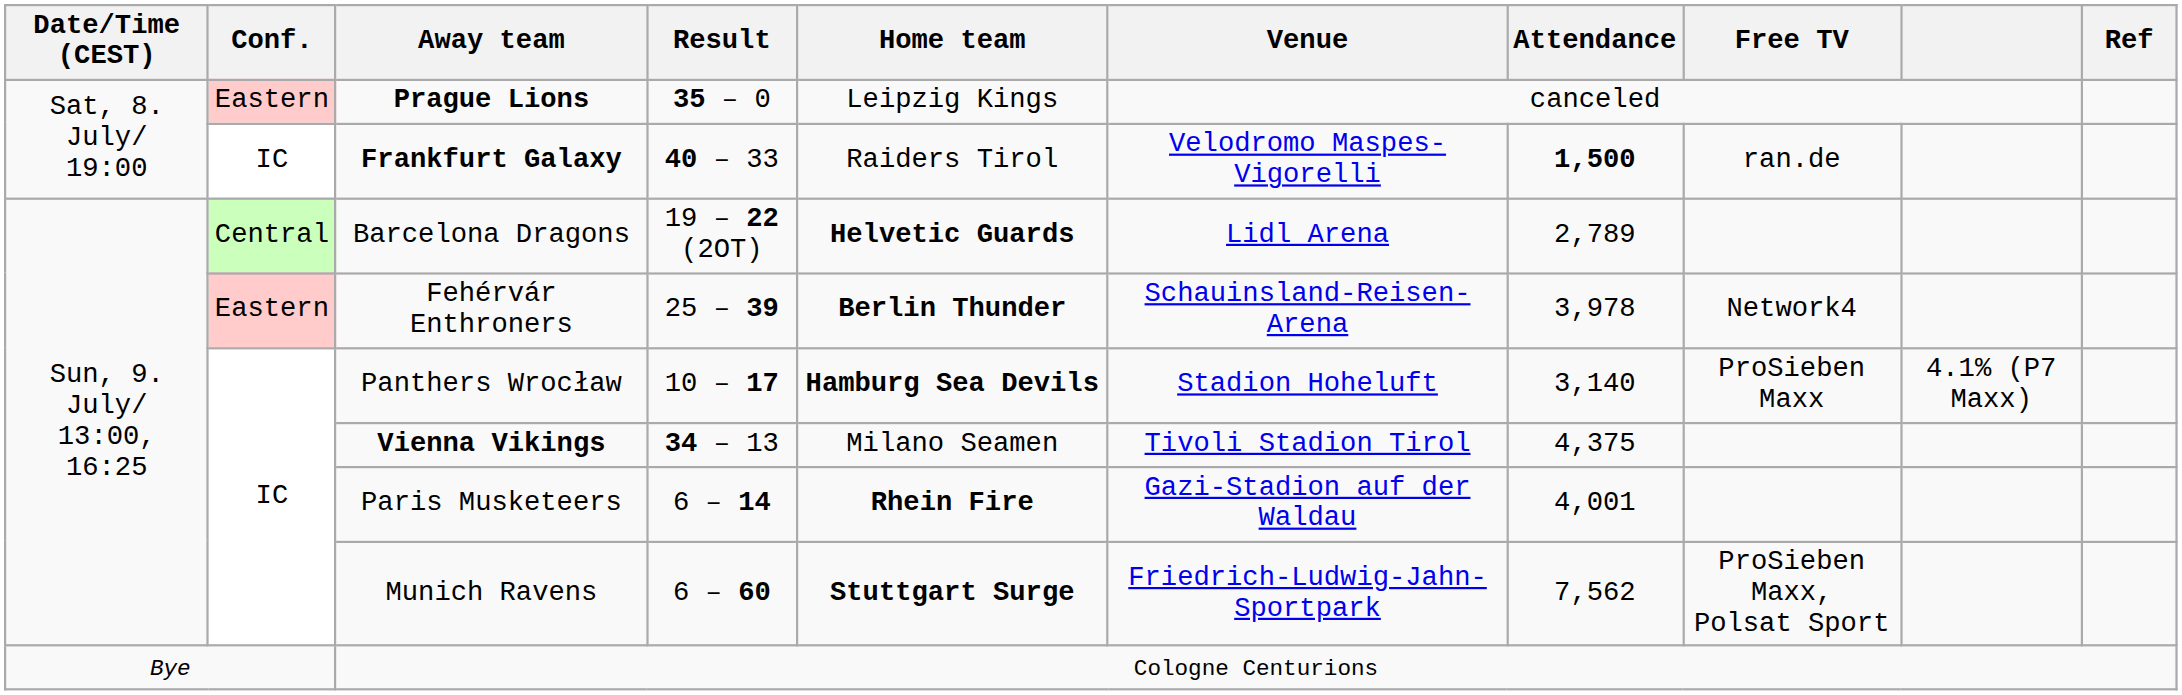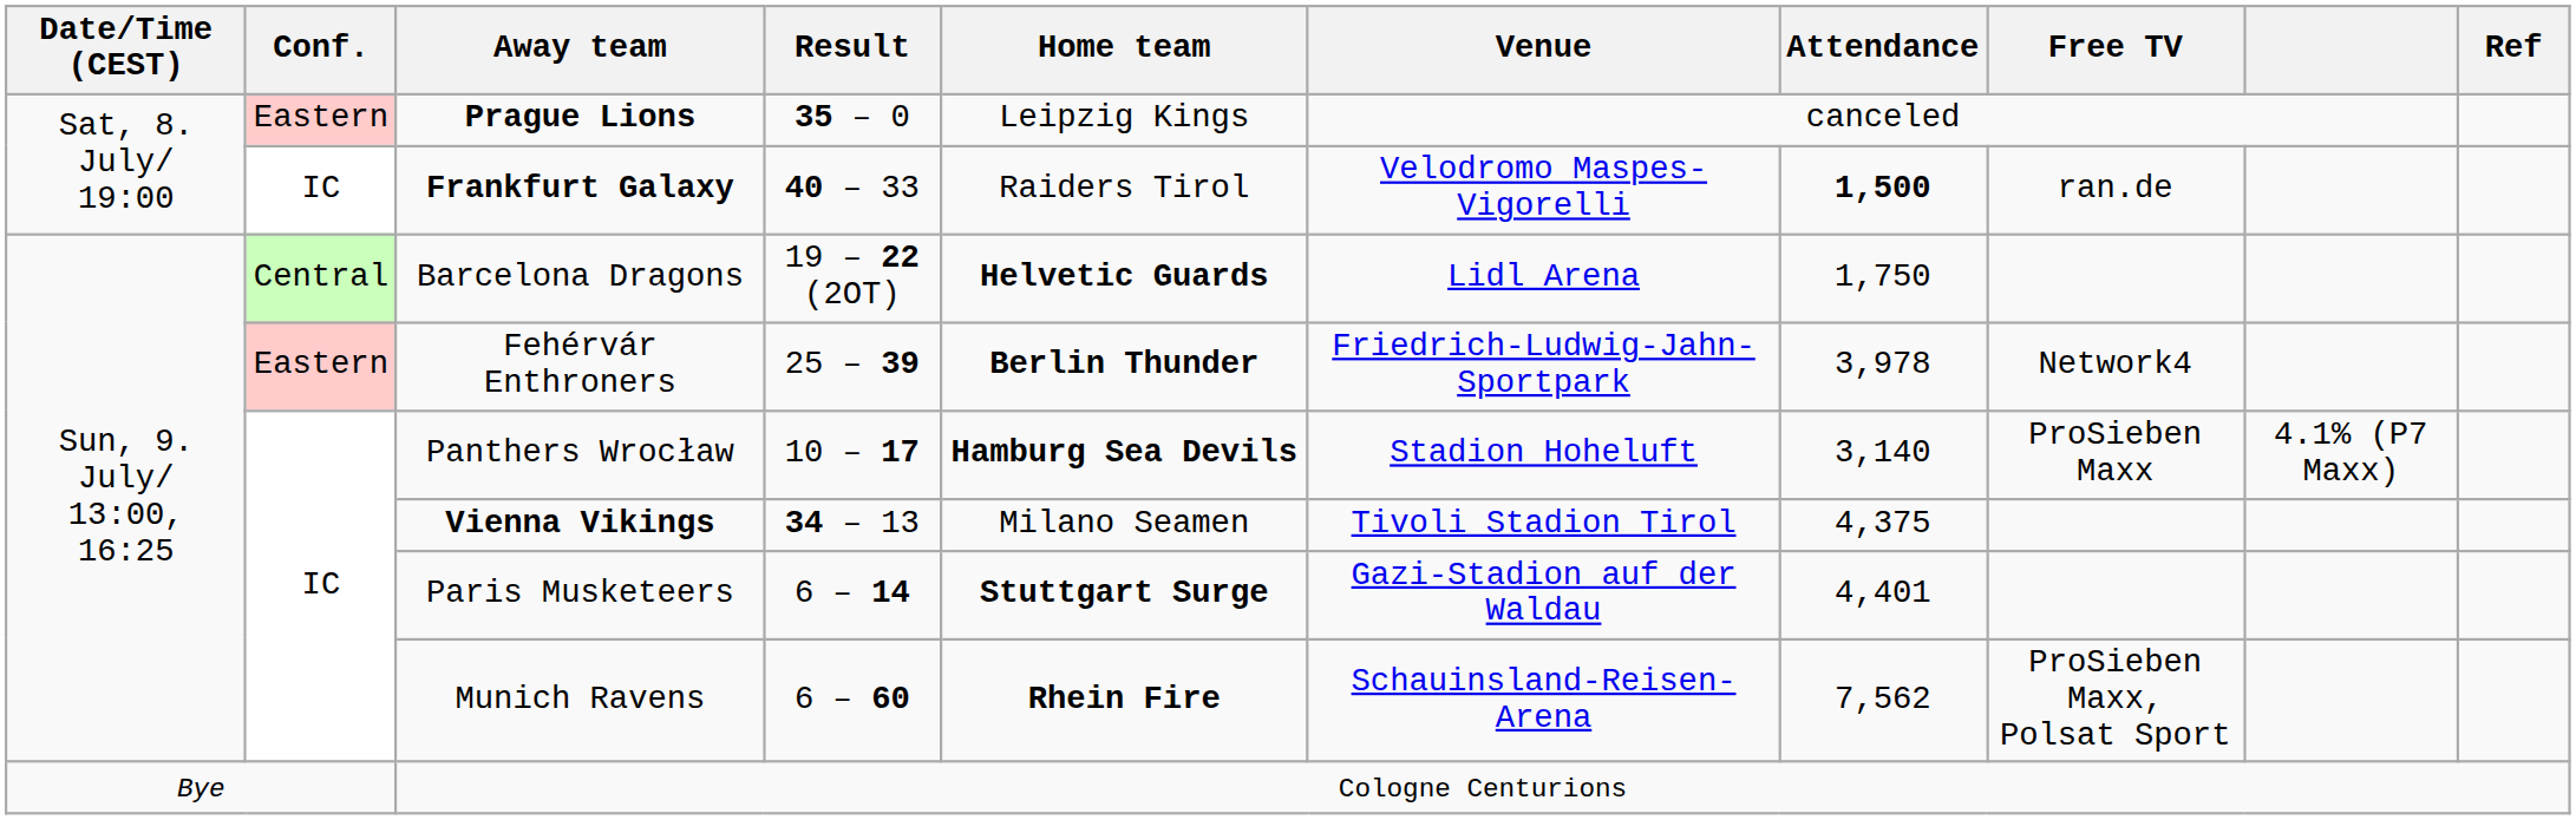 <table class="mw-collapsible wikitable" style="font-size:95%; text-align:center; width:80em">
 <tr>
 <th style="width:7em;">Date/Time (CEST)</th>
 <th style="width:4em;">Conf.</th>
 <th style="width:11em;">Away team</th>
 <th style="width:5em;">Result</th>
 <th style="width:11em;">Home team</th>
 <th>Venue</th>
 <th>Attendance</th>
 <th>Free TV</th>
 <th></th>
 <th style="width:3em;">Ref</th>
 </tr>
 <tr>
 <td rowspan="2">Sat, 8. July/<br>19:00</td>
 <td style="background:#FFCBCB">Eastern</td>
 <td><strong>Prague Lions</strong></td>
 <td><strong>35</strong> – 0</td>
 <td>Leipzig Kings</td>
 <td colspan="4">canceled</td>
 <td></td>
 </tr>
 <tr>
 <td style="background:#FFFFFF">IC</td>
 <td><strong>Frankfurt Galaxy</strong></td>
 <td><strong>40</strong> – 33</td>
 <td>Raiders Tirol</td>
 <td><a href='#'>Velodromo Maspes-Vigorelli</a></td>
 <td><strong>1,500</strong></td>
 <td>ran.de</td>
 <td></td>
 <td></td>
 </tr>
 <tr>
 <td rowspan="6">Sun, 9. July/<br>13:00, 16:25</td>
 <td style='background:#CBFFBC'>Central</td>
 <td>Barcelona Dragons</td>
 <td>19 – <strong>22</strong> (2OT)</td>
 <td><strong>Helvetic Guards</strong></td>
 <td><a href='#'>Lidl Arena</a></td>
-<td>2,789</td>
+<td>1,750</td>
 <td></td>
 <td></td>
 <td></td>
 </tr>
 <tr>
 <td style='background:#FFCBCB'>Eastern</td>
 <td>Fehérvár Enthroners</td>
 <td>25 – <strong>39</strong></td>
 <td><strong>Berlin Thunder</strong></td>
-<td><a href='#'>Schauinsland-Reisen-Arena</a></td>
+<td><a href='#'>Friedrich-Ludwig-Jahn-Sportpark</a></td>
 <td>3,978</td>
 <td>Network4</td>
 <td></td>
 <td></td>
 </tr>
 <tr>
 <td rowspan="4" style="background:#FFFFFF">IC</td>
 <td>Panthers Wrocław</td>
 <td>10 – <strong>17</strong></td>
 <td><strong>Hamburg Sea Devils</strong></td>
 <td><a href='#'>Stadion Hoheluft</a></td>
 <td>3,140</td>
 <td>ProSieben Maxx</td>
 <td>4.1% (P7 Maxx)</td>
 <td></td>
 </tr>
 <tr>
 <td><strong>Vienna Vikings</strong></td>
 <td><strong>34</strong> – 13</td>
 <td>Milano Seamen</td>
 <td><a href='#'>Tivoli Stadion Tirol</a></td>
 <td>4,375</td>
 <td></td>
 <td></td>
 <td></td>
 </tr>
 <tr>
 <td>Paris Musketeers</td>
 <td>6 – <strong>14</strong></td>
-<td><strong>Rhein Fire</strong></td>
+<td><strong>Stuttgart Surge</strong></td>
 <td><a href='#'>Gazi-Stadion auf der Waldau</a></td>
-<td>4,001</td>
+<td>4,401</td>
 <td></td>
 <td></td>
 <td></td>
 </tr>
 <tr>
 <td>Munich Ravens</td>
 <td>6 – <strong>60</strong></td>
-<td><strong>Stuttgart Surge</strong></td>
-<td><a href='#'>Friedrich-Ludwig-Jahn-Sportpark</a></td>
+<td><strong>Rhein Fire</strong></td>
+<td><a href='#'>Schauinsland-Reisen-Arena</a></td>
 <td>7,562</td>
 <td>ProSieben Maxx,<br>Polsat Sport</td>
 <td></td>
 <td></td>
 </tr>
 <tr>
 <td colspan="2"><em><small>Bye</small></em></td>
 <td colspan="8"><small>Cologne Centurions</small></td>
 </tr>
 </table>
